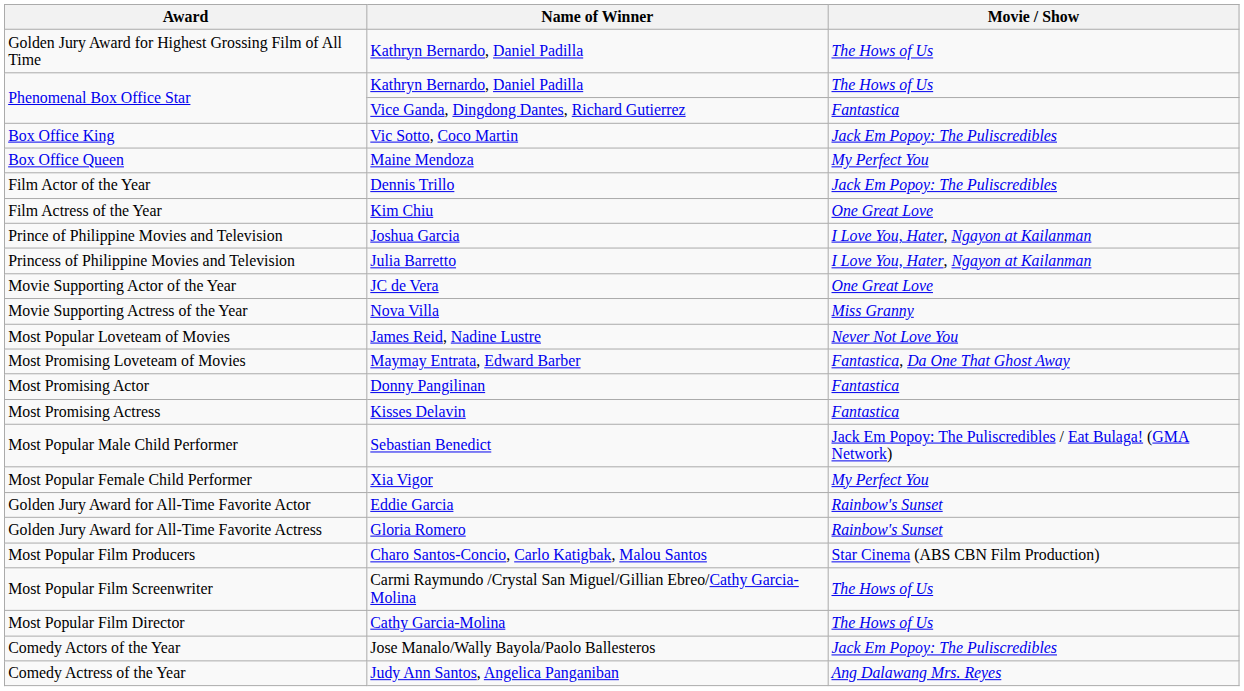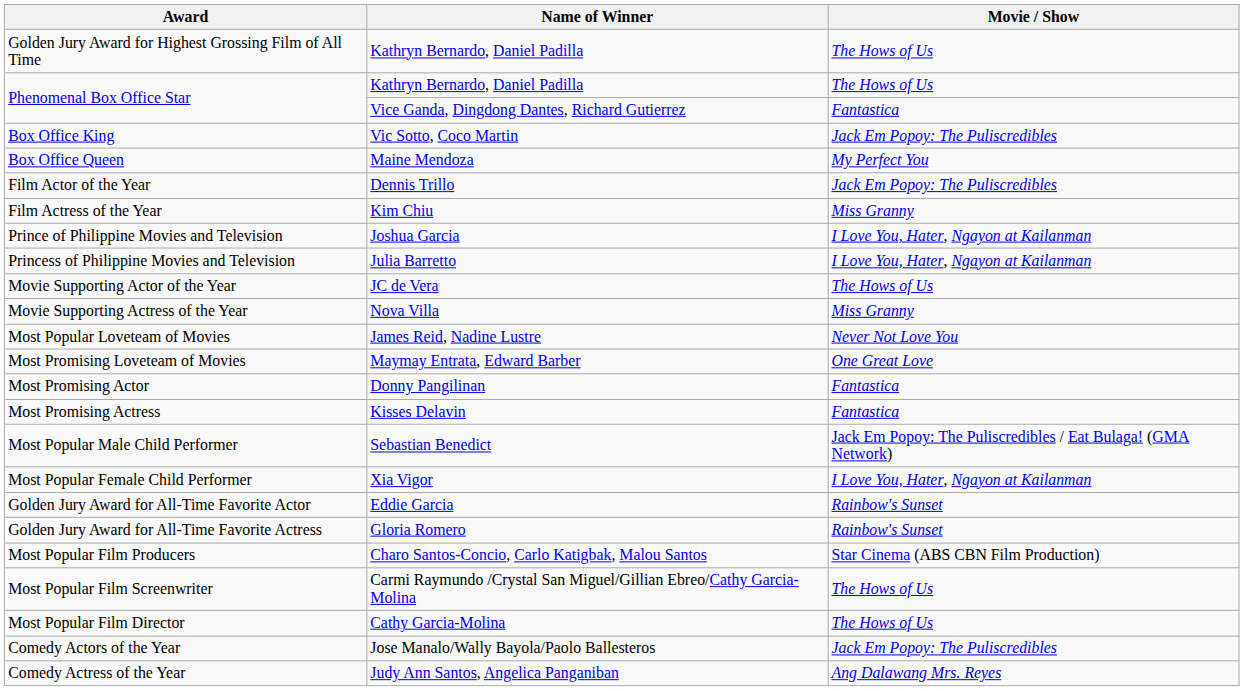 <table class="wikitable"  style="text-align:left;">
 <tr>
 <th>Award</th>
 <th>Name of Winner</th>
 <th>Movie / Show</th>
 </tr>
 <tr>
 <td>Golden Jury Award for Highest Grossing Film of All Time</td>
 <td><a href='#'>Kathryn Bernardo</a>, <a href='#'>Daniel Padilla</a></td>
 <td><em><a href='#'>The Hows of Us</a></em></td>
 </tr>
 <tr>
 <td rowspan="2"><a href='#'>Phenomenal Box Office Star</a></td>
 <td><a href='#'>Kathryn Bernardo</a>, <a href='#'>Daniel Padilla</a></td>
 <td><em><a href='#'>The Hows of Us</a></em></td>
 </tr>
 <tr>
 <td><a href='#'>Vice Ganda</a>, <a href='#'>Dingdong Dantes</a>, <a href='#'>Richard Gutierrez</a></td>
 <td><em><a href='#'>Fantastica</a></em></td>
 </tr>
 <tr>
 <td><a href='#'>Box Office King</a></td>
 <td><a href='#'>Vic Sotto</a>, <a href='#'>Coco Martin</a></td>
 <td><em><a href='#'>Jack Em Popoy: The Puliscredibles</a></em></td>
 </tr>
 <tr>
 <td><a href='#'>Box Office Queen</a></td>
 <td><a href='#'>Maine Mendoza</a></td>
 <td><em><a href='#'>My Perfect You</a></em></td>
 </tr>
 <tr>
 <td>Film Actor of the Year</td>
 <td><a href='#'>Dennis Trillo</a></td>
 <td><em><a href='#'>Jack Em Popoy: The Puliscredibles</a></em></td>
 </tr>
 <tr>
 <td>Film Actress of the Year</td>
 <td><a href='#'>Kim Chiu</a></td>
-<td><em><a href='#'>One Great Love</a></em></td>
+<td><em><a href='#'>Miss Granny</a></em></td>
 </tr>
 <tr>
 <td>Prince of Philippine Movies and Television</td>
 <td><a href='#'>Joshua Garcia</a></td>
 <td><em><a href='#'>I Love You, Hater</a></em>, <em><a href='#'>Ngayon at Kailanman</a></em></td>
 </tr>
 <tr>
 <td>Princess of Philippine Movies and Television</td>
 <td><a href='#'>Julia Barretto</a></td>
 <td><em><a href='#'>I Love You, Hater</a></em>, <em><a href='#'>Ngayon at Kailanman</a></em></td>
 </tr>
 <tr>
 <td>Movie Supporting Actor of the Year</td>
 <td><a href='#'>JC de Vera</a></td>
-<td><em><a href='#'>One Great Love</a></em></td>
+<td><em><a href='#'>The Hows of Us</a></em></td>
 </tr>
 <tr>
 <td>Movie Supporting Actress of the Year</td>
 <td><a href='#'>Nova Villa</a></td>
 <td><em><a href='#'>Miss Granny</a></em></td>
 </tr>
 <tr>
 <td>Most Popular Loveteam of Movies</td>
 <td><a href='#'>James Reid</a>, <a href='#'>Nadine Lustre</a></td>
 <td><em><a href='#'>Never Not Love You</a></em></td>
 </tr>
 <tr>
 <td>Most Promising Loveteam of Movies</td>
 <td><a href='#'>Maymay Entrata</a>, <a href='#'>Edward Barber</a></td>
-<td><em><a href='#'>Fantastica</a></em>, <em><a href='#'>Da One That Ghost Away</a></em></td>
+<td><em><a href='#'>One Great Love</a></em></td>
 </tr>
 <tr>
 <td>Most Promising Actor</td>
 <td><a href='#'>Donny Pangilinan</a></td>
 <td><em><a href='#'>Fantastica</a></em></td>
 </tr>
 <tr>
 <td>Most Promising Actress</td>
 <td><a href='#'>Kisses Delavin</a></td>
 <td><em><a href='#'>Fantastica</a></em></td>
 </tr>
 <tr>
 <td>Most Popular Male Child Performer</td>
 <td><a href='#'>Sebastian Benedict</a></td>
 <td><a href='#'>Jack Em Popoy: The Puliscredibles</a> / <a href='#'>Eat Bulaga!</a> (<a href='#'>GMA Network</a>)</td>
 </tr>
 <tr>
 <td>Most Popular Female Child Performer</td>
 <td><a href='#'>Xia Vigor</a></td>
-<td><em><a href='#'>My Perfect You</a></em></td>
+<td><em><a href='#'>I Love You, Hater</a></em>, <em><a href='#'>Ngayon at Kailanman</a></em></td>
 </tr>
 <tr>
 <td>Golden Jury Award for All-Time Favorite Actor</td>
 <td><a href='#'>Eddie Garcia</a></td>
 <td><em><a href='#'>Rainbow's Sunset</a></em></td>
 </tr>
 <tr>
 <td>Golden Jury Award for All-Time Favorite Actress</td>
 <td><a href='#'>Gloria Romero</a></td>
 <td><em><a href='#'>Rainbow's Sunset</a></em></td>
 </tr>
 <tr>
 <td>Most Popular Film Producers</td>
 <td><a href='#'>Charo Santos-Concio</a>, <a href='#'>Carlo Katigbak</a>, <a href='#'>Malou Santos</a></td>
 <td><a href='#'>Star Cinema</a> (ABS CBN Film Production)</td>
 </tr>
 <tr>
 <td>Most Popular Film Screenwriter</td>
 <td>Carmi Raymundo /Crystal San Miguel/Gillian Ebreo/<a href='#'>Cathy Garcia-Molina</a></td>
 <td><em><a href='#'>The Hows of Us</a></em></td>
 </tr>
 <tr>
 <td>Most Popular Film Director</td>
 <td><a href='#'>Cathy Garcia-Molina</a></td>
 <td><em><a href='#'>The Hows of Us</a></em></td>
 </tr>
 <tr>
 <td>Comedy Actors of the Year</td>
 <td>Jose Manalo/Wally Bayola/Paolo Ballesteros</td>
 <td><em><a href='#'>Jack Em Popoy: The Puliscredibles</a></em></td>
 </tr>
 <tr>
 <td>Comedy Actress of the Year</td>
 <td><a href='#'>Judy Ann Santos</a>, <a href='#'>Angelica Panganiban</a></td>
 <td><em><a href='#'>Ang Dalawang Mrs. Reyes</a></em></td>
 </tr>
 </table>
